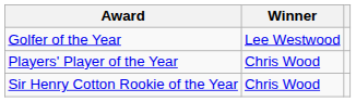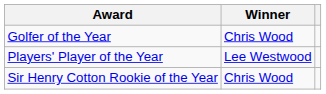 <table class="wikitable">
 <tr>
 <th>Award</th>
 <th>Winner</th>
 <th></th>
 </tr>
 <tr>
 <td><a href='#'>Golfer of the Year</a></td>
-<td> <a href='#'>Lee Westwood</a></td>
+<td> <a href='#'>Chris Wood</a></td>
 <td></td>
 </tr>
 <tr>
 <td><a href='#'>Players' Player of the Year</a></td>
-<td> <a href='#'>Chris Wood</a></td>
+<td> <a href='#'>Lee Westwood</a></td>
 <td></td>
 </tr>
 <tr>
 <td><a href='#'>Sir Henry Cotton Rookie of the Year</a></td>
 <td> <a href='#'>Chris Wood</a></td>
 <td></td>
 </tr>
 </table>
